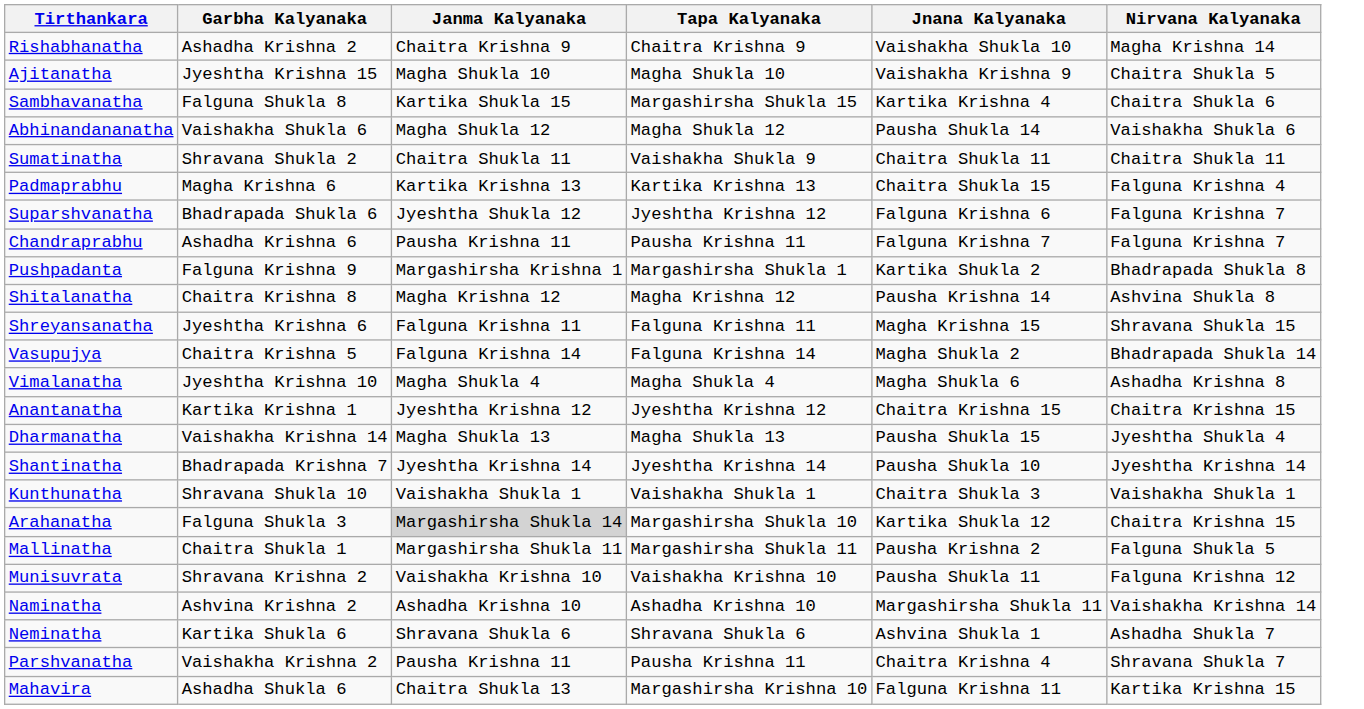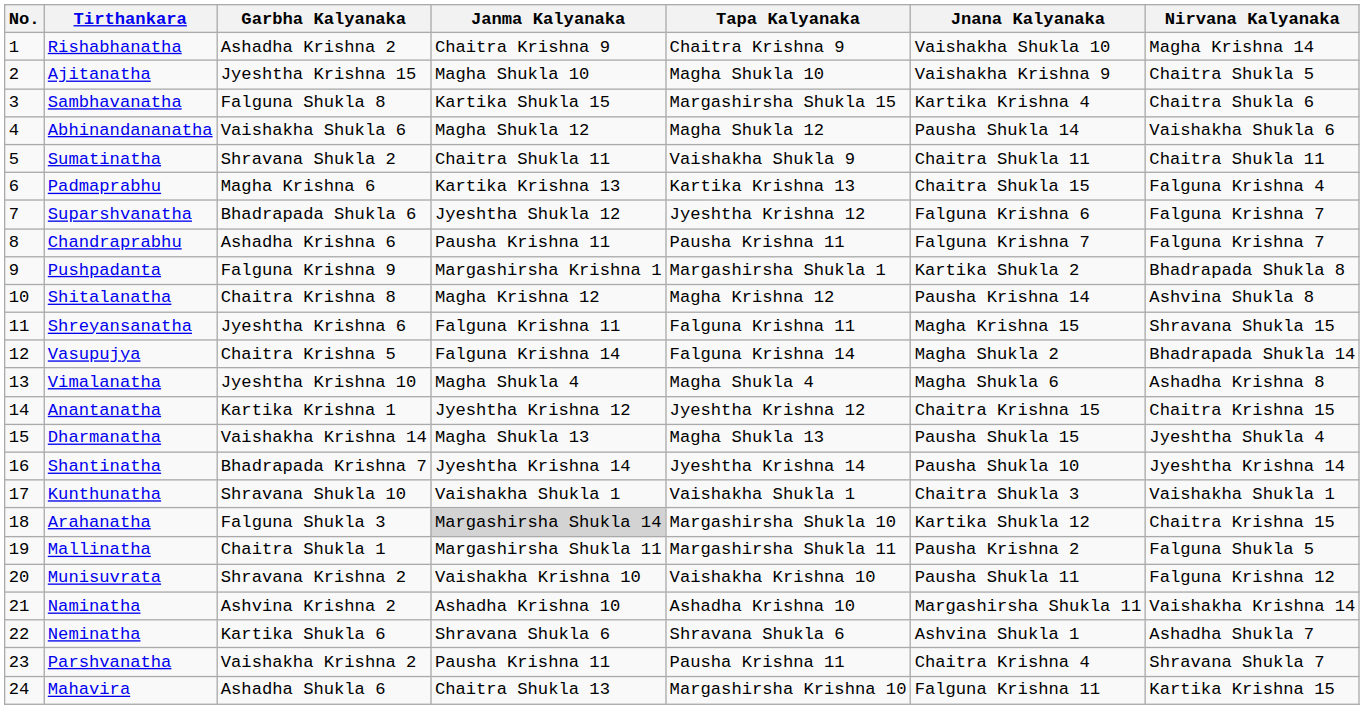 <table class="wikitable">
 <tr>
+<th>No.</th>
 <th><a href='#'>Tirthankara</a></th>
 <th>Garbha Kalyanaka</th>
 <th>Janma Kalyanaka</th>
 <th>Tapa Kalyanaka</th>
 <th>Jnana Kalyanaka</th>
 <th>Nirvana Kalyanaka</th>
 </tr>
 <tr>
+<td>1</td>
 <td><a href='#'>Rishabhanatha</a></td>
 <td>Ashadha Krishna 2</td>
 <td>Chaitra Krishna 9</td>
 <td>Chaitra Krishna 9</td>
 <td>Vaishakha Shukla 10</td>
 <td>Magha Krishna 14</td>
 </tr>
 <tr>
+<td>2</td>
 <td><a href='#'>Ajitanatha</a></td>
 <td>Jyeshtha Krishna 15</td>
 <td>Magha Shukla 10</td>
 <td>Magha Shukla 10</td>
 <td>Vaishakha Krishna 9</td>
 <td>Chaitra Shukla 5</td>
 </tr>
 <tr>
+<td>3</td>
 <td><a href='#'>Sambhavanatha</a></td>
 <td>Falguna Shukla 8</td>
 <td>Kartika Shukla 15</td>
 <td>Margashirsha Shukla 15</td>
 <td>Kartika Krishna 4</td>
 <td>Chaitra Shukla 6</td>
 </tr>
 <tr>
+<td>4</td>
 <td><a href='#'>Abhinandananatha</a></td>
 <td>Vaishakha Shukla 6</td>
 <td>Magha Shukla 12</td>
 <td>Magha Shukla 12</td>
 <td>Pausha Shukla 14</td>
 <td>Vaishakha Shukla 6</td>
 </tr>
 <tr>
+<td>5</td>
 <td><a href='#'>Sumatinatha</a></td>
 <td>Shravana Shukla 2</td>
 <td>Chaitra Shukla 11</td>
 <td>Vaishakha Shukla 9</td>
 <td>Chaitra Shukla 11</td>
 <td>Chaitra Shukla 11</td>
 </tr>
 <tr>
+<td>6</td>
 <td><a href='#'>Padmaprabhu</a></td>
 <td>Magha Krishna 6</td>
 <td>Kartika Krishna 13</td>
 <td>Kartika Krishna 13</td>
 <td>Chaitra Shukla 15</td>
 <td>Falguna Krishna 4</td>
 </tr>
 <tr>
+<td>7</td>
 <td><a href='#'>Suparshvanatha</a></td>
 <td>Bhadrapada Shukla 6</td>
 <td>Jyeshtha Shukla 12</td>
 <td>Jyeshtha Krishna 12</td>
 <td>Falguna Krishna 6</td>
 <td>Falguna Krishna 7</td>
 </tr>
 <tr>
+<td>8</td>
 <td><a href='#'>Chandraprabhu</a></td>
 <td>Ashadha Krishna 6</td>
 <td>Pausha Krishna 11</td>
 <td>Pausha Krishna 11</td>
 <td>Falguna Krishna 7</td>
 <td>Falguna Krishna 7</td>
 </tr>
 <tr>
+<td>9</td>
 <td><a href='#'>Pushpadanta</a></td>
 <td>Falguna Krishna 9</td>
 <td>Margashirsha Krishna 1</td>
 <td>Margashirsha Shukla 1</td>
 <td>Kartika Shukla 2</td>
 <td>Bhadrapada Shukla 8</td>
 </tr>
 <tr>
+<td>10</td>
 <td><a href='#'>Shitalanatha</a></td>
 <td>Chaitra Krishna 8</td>
 <td>Magha Krishna 12</td>
 <td>Magha Krishna 12</td>
 <td>Pausha Krishna 14</td>
 <td>Ashvina Shukla 8</td>
 </tr>
 <tr>
+<td>11</td>
 <td><a href='#'>Shreyansanatha</a></td>
 <td>Jyeshtha Krishna 6</td>
 <td>Falguna Krishna 11</td>
 <td>Falguna Krishna 11</td>
 <td>Magha Krishna 15</td>
 <td>Shravana Shukla 15</td>
 </tr>
 <tr>
+<td>12</td>
 <td><a href='#'>Vasupujya</a></td>
 <td>Chaitra Krishna 5</td>
 <td>Falguna Krishna 14</td>
 <td>Falguna Krishna 14</td>
 <td>Magha Shukla 2</td>
 <td>Bhadrapada Shukla 14</td>
 </tr>
 <tr>
+<td>13</td>
 <td><a href='#'>Vimalanatha</a></td>
 <td>Jyeshtha Krishna 10</td>
 <td>Magha Shukla 4</td>
 <td>Magha Shukla 4</td>
 <td>Magha Shukla 6</td>
 <td>Ashadha Krishna 8</td>
 </tr>
 <tr>
+<td>14</td>
 <td><a href='#'>Anantanatha</a></td>
 <td>Kartika Krishna 1</td>
 <td>Jyeshtha Krishna 12</td>
 <td>Jyeshtha Krishna 12</td>
 <td>Chaitra Krishna 15</td>
 <td>Chaitra Krishna 15</td>
 </tr>
 <tr>
+<td>15</td>
 <td><a href='#'>Dharmanatha</a></td>
 <td>Vaishakha Krishna 14</td>
 <td>Magha Shukla 13</td>
 <td>Magha Shukla 13</td>
 <td>Pausha Shukla 15</td>
 <td>Jyeshtha Shukla 4</td>
 </tr>
 <tr>
+<td>16</td>
 <td><a href='#'>Shantinatha</a></td>
 <td>Bhadrapada Krishna 7</td>
 <td>Jyeshtha Krishna 14</td>
 <td>Jyeshtha Krishna 14</td>
 <td>Pausha Shukla 10</td>
 <td>Jyeshtha Krishna 14</td>
 </tr>
 <tr>
+<td>17</td>
 <td><a href='#'>Kunthunatha</a></td>
 <td>Shravana Shukla 10</td>
 <td>Vaishakha Shukla 1</td>
 <td>Vaishakha Shukla 1</td>
 <td>Chaitra Shukla 3</td>
 <td>Vaishakha Shukla 1</td>
 </tr>
 <tr>
+<td>18</td>
 <td><a href='#'>Arahanatha</a></td>
 <td>Falguna Shukla 3</td>
 <td style="background: lightgrey;">Margashirsha Shukla 14</td>
 <td>Margashirsha Shukla 10</td>
 <td>Kartika Shukla 12</td>
 <td>Chaitra Krishna 15</td>
 </tr>
 <tr>
+<td>19</td>
 <td><a href='#'>Mallinatha</a></td>
 <td>Chaitra Shukla 1</td>
 <td>Margashirsha Shukla 11</td>
 <td>Margashirsha Shukla 11</td>
 <td>Pausha Krishna 2</td>
 <td>Falguna Shukla 5</td>
 </tr>
 <tr>
+<td>20</td>
 <td><a href='#'>Munisuvrata</a></td>
 <td>Shravana Krishna 2</td>
 <td>Vaishakha Krishna 10</td>
 <td>Vaishakha Krishna 10</td>
 <td>Pausha Shukla 11</td>
 <td>Falguna Krishna 12</td>
 </tr>
 <tr>
+<td>21</td>
 <td><a href='#'>Naminatha</a></td>
 <td>Ashvina Krishna 2</td>
 <td>Ashadha Krishna 10</td>
 <td>Ashadha Krishna 10</td>
 <td>Margashirsha Shukla 11</td>
 <td>Vaishakha Krishna 14</td>
 </tr>
 <tr>
+<td>22</td>
 <td><a href='#'>Neminatha</a></td>
 <td>Kartika Shukla 6</td>
 <td>Shravana Shukla 6</td>
 <td>Shravana Shukla 6</td>
 <td>Ashvina Shukla 1</td>
 <td>Ashadha Shukla 7</td>
 </tr>
 <tr>
+<td>23</td>
 <td><a href='#'>Parshvanatha</a></td>
 <td>Vaishakha Krishna 2</td>
 <td>Pausha Krishna 11</td>
 <td>Pausha Krishna 11</td>
 <td>Chaitra Krishna 4</td>
 <td>Shravana Shukla 7</td>
 </tr>
 <tr>
+<td>24</td>
 <td><a href='#'>Mahavira</a></td>
 <td>Ashadha Shukla 6</td>
 <td>Chaitra Shukla 13</td>
 <td>Margashirsha Krishna 10</td>
 <td>Falguna Krishna 11</td>
 <td>Kartika Krishna 15</td>
 </tr>
 </table>
